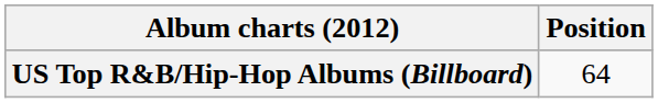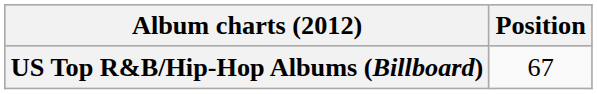 <table class="wikitable plainrowheaders" style="text-align:center">
 <tr>
 <th scope="col">Album charts (2012)</th>
 <th scope="col">Position</th>
 </tr>
 <tr>
 <th scope="row">US Top R&B/Hip-Hop Albums (<em>Billboard</em>)</th>
-<td>64</td>
+<td>67</td>
 </tr>
 </table>
